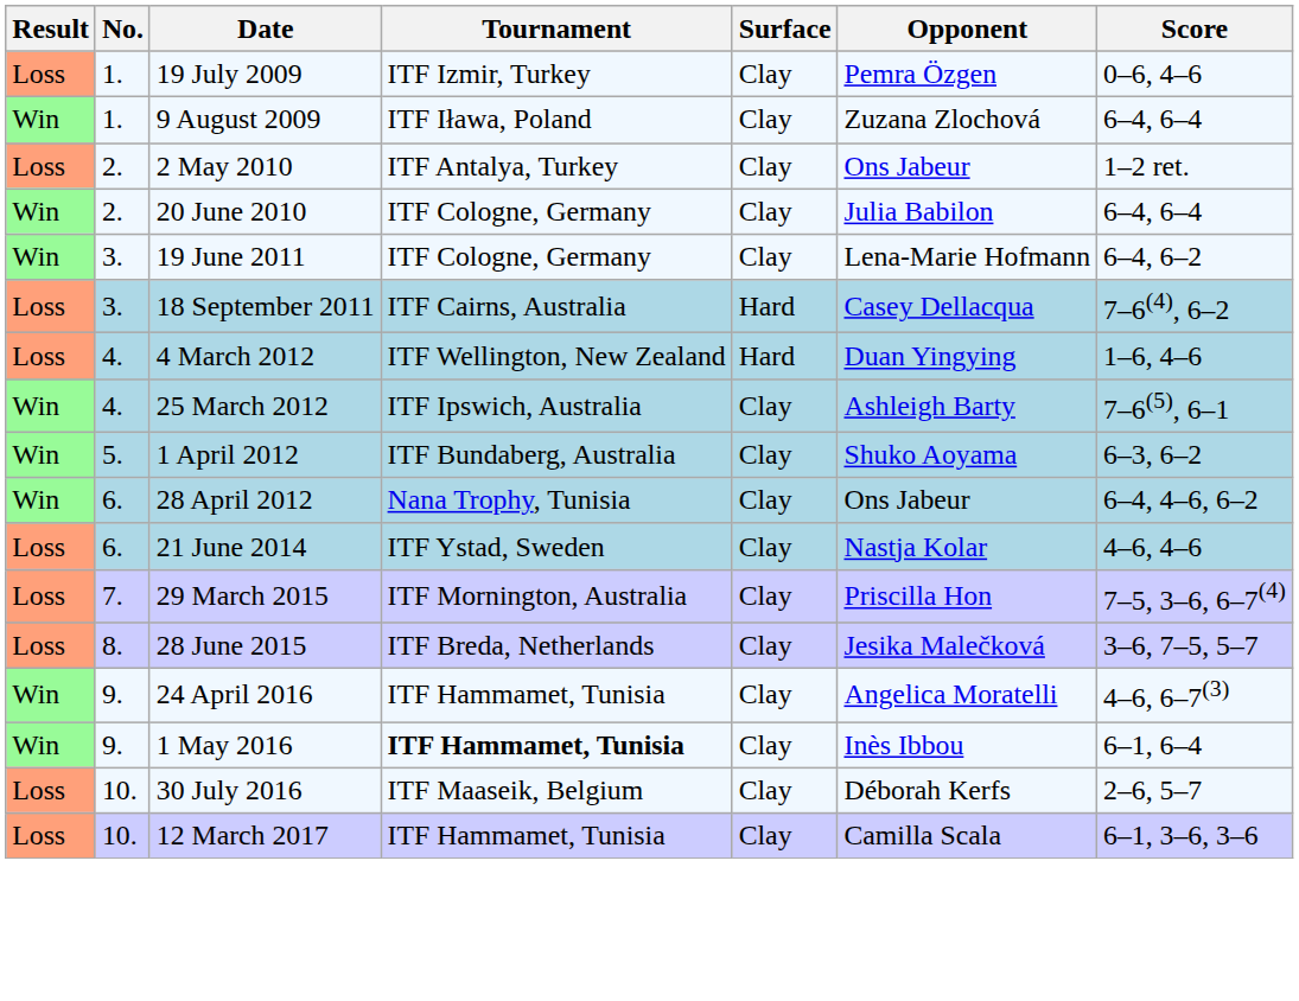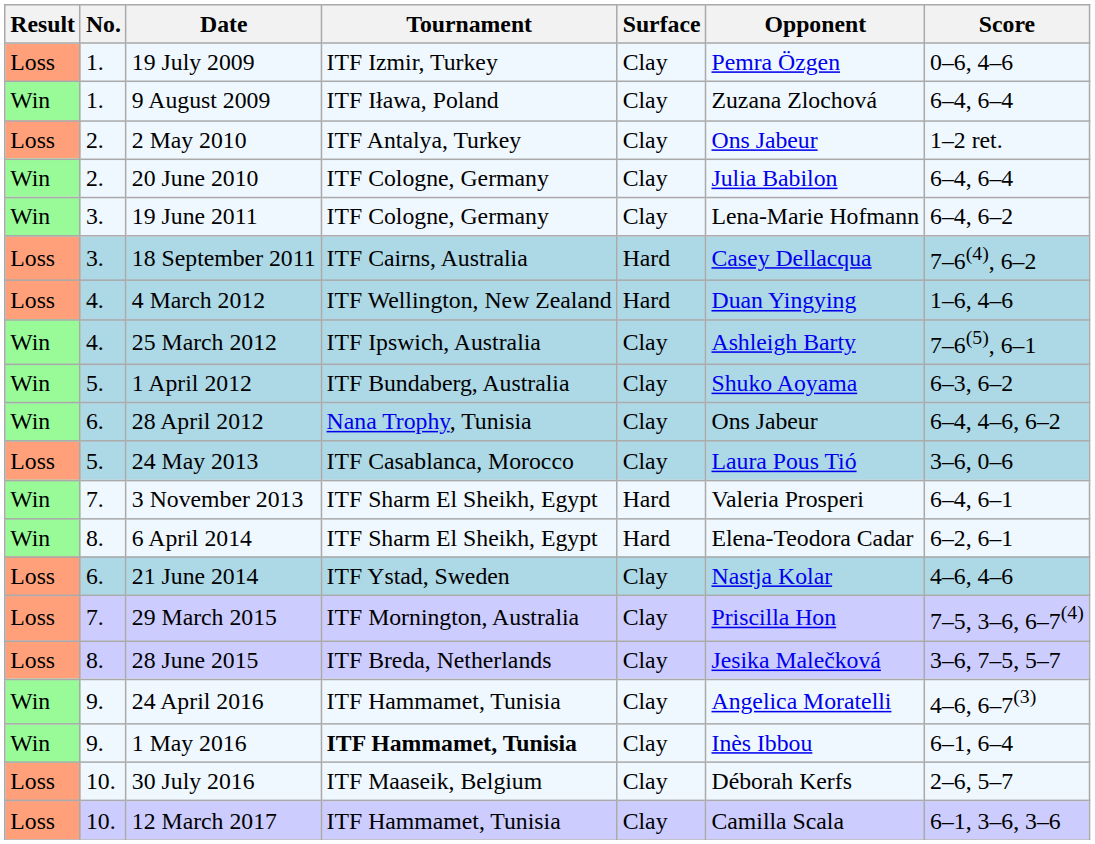 <table class="sortable wikitable" style=font-size:97%>
 <tr>
 <th>Result</th>
 <th>No.</th>
 <th>Date</th>
 <th>Tournament</th>
 <th>Surface</th>
 <th>Opponent</th>
 <th class="unsortable">Score</th>
 </tr>
 <tr style="background:#f0f8ff;">
 <td style="background:#ffa07a;">Loss</td>
 <td>1.</td>
 <td>19 July 2009</td>
 <td>ITF Izmir, Turkey</td>
 <td>Clay</td>
 <td> <a href='#'>Pemra Özgen</a></td>
 <td>0–6, 4–6</td>
 </tr>
 <tr style="background:#f0f8ff;">
 <td bgcolor="98FB98">Win</td>
 <td>1.</td>
 <td>9 August 2009</td>
 <td>ITF Iława, Poland</td>
 <td>Clay</td>
 <td> Zuzana Zlochová</td>
 <td>6–4, 6–4</td>
 </tr>
 <tr style="background:#f0f8ff;">
 <td style="background:#ffa07a;">Loss</td>
 <td>2.</td>
 <td>2 May 2010</td>
 <td>ITF Antalya, Turkey</td>
 <td>Clay</td>
 <td> <a href='#'>Ons Jabeur</a></td>
 <td>1–2 ret.</td>
 </tr>
 <tr style="background:#f0f8ff;">
 <td bgcolor="98FB98">Win</td>
 <td>2.</td>
 <td>20 June 2010</td>
 <td>ITF Cologne, Germany</td>
 <td>Clay</td>
 <td> <a href='#'>Julia Babilon</a></td>
 <td>6–4, 6–4</td>
 </tr>
 <tr style="background:#f0f8ff;">
 <td bgcolor="98FB98">Win</td>
 <td>3.</td>
 <td>19 June 2011</td>
 <td>ITF Cologne, Germany</td>
 <td>Clay</td>
 <td> Lena-Marie Hofmann</td>
 <td>6–4, 6–2</td>
 </tr>
 <tr style="background:lightblue;">
 <td style="background:#ffa07a;">Loss</td>
 <td>3.</td>
 <td>18 September 2011</td>
 <td>ITF Cairns, Australia</td>
 <td>Hard</td>
 <td> <a href='#'>Casey Dellacqua</a></td>
 <td>7–6<sup>(4)</sup>, 6–2</td>
 </tr>
 <tr style="background:lightblue;">
 <td style="background:#ffa07a;">Loss</td>
 <td>4.</td>
 <td>4 March 2012</td>
 <td>ITF Wellington, New Zealand</td>
 <td>Hard</td>
 <td> <a href='#'>Duan Yingying</a></td>
 <td>1–6, 4–6</td>
 </tr>
 <tr style="background:lightblue;">
 <td bgcolor="98FB98">Win</td>
 <td>4.</td>
 <td>25 March 2012</td>
 <td>ITF Ipswich, Australia</td>
 <td>Clay</td>
 <td> <a href='#'>Ashleigh Barty</a></td>
 <td>7–6<sup>(5)</sup>, 6–1</td>
 </tr>
 <tr style="background:lightblue;">
 <td bgcolor="98FB98">Win</td>
 <td>5.</td>
 <td>1 April 2012</td>
 <td>ITF Bundaberg, Australia</td>
 <td>Clay</td>
 <td> <a href='#'>Shuko Aoyama</a></td>
 <td>6–3, 6–2</td>
 </tr>
 <tr style="background:lightblue;">
 <td bgcolor="98FB98">Win</td>
 <td>6.</td>
 <td>28 April 2012</td>
 <td><a href='#'>Nana Trophy</a>, Tunisia</td>
 <td>Clay</td>
 <td> Ons Jabeur</td>
 <td>6–4, 4–6, 6–2</td>
 </tr>
 <tr style="background:lightblue;">
 <td style="background:#ffa07a;">Loss</td>
+<td>5.</td>
+<td>24 May 2013</td>
+<td>ITF Casablanca, Morocco</td>
+<td>Clay</td>
+<td> <a href='#'>Laura Pous Tió</a></td>
+<td>3–6, 0–6</td>
+</tr>
+<tr style="background:#f0f8ff;">
+<td bgcolor="98FB98">Win</td>
+<td>7.</td>
+<td>3 November 2013</td>
+<td>ITF Sharm El Sheikh, Egypt</td>
+<td>Hard</td>
+<td> Valeria Prosperi</td>
+<td>6–4, 6–1</td>
+</tr>
+<tr style="background:#f0f8ff;">
+<td bgcolor="98FB98">Win</td>
+<td>8.</td>
+<td>6 April 2014</td>
+<td>ITF Sharm El Sheikh, Egypt</td>
+<td>Hard</td>
+<td> Elena-Teodora Cadar</td>
+<td>6–2, 6–1</td>
+</tr>
+<tr style="background:lightblue;">
+<td style="background:#ffa07a;">Loss</td>
 <td>6.</td>
 <td>21 June 2014</td>
 <td>ITF Ystad, Sweden</td>
 <td>Clay</td>
 <td> <a href='#'>Nastja Kolar</a></td>
 <td>4–6, 4–6</td>
 </tr>
 <tr style="background:#ccccff;">
 <td style="background:#ffa07a;">Loss</td>
 <td>7.</td>
 <td>29 March 2015</td>
 <td>ITF Mornington, Australia</td>
 <td>Clay</td>
 <td> <a href='#'>Priscilla Hon</a></td>
 <td>7–5, 3–6, 6–7<sup>(4)</sup></td>
 </tr>
 <tr style="background:#ccccff;">
 <td style="background:#ffa07a;">Loss</td>
 <td>8.</td>
 <td>28 June 2015</td>
 <td>ITF Breda, Netherlands</td>
 <td>Clay</td>
 <td> <a href='#'>Jesika Malečková</a></td>
 <td>3–6, 7–5, 5–7</td>
 </tr>
 <tr style="background:#f0f8ff;">
 <td bgcolor="98FB98">Win</td>
 <td>9.</td>
 <td>24 April 2016</td>
 <td>ITF Hammamet, Tunisia</td>
 <td>Clay</td>
 <td> <a href='#'>Angelica Moratelli</a></td>
 <td>4–6, 6–7<sup>(3)</sup></td>
 </tr>
 <tr style="background:#f0f8ff;">
 <td bgcolor="98FB98">Win</td>
 <td>9.</td>
 <td>1 May 2016</td>
 <td><strong>ITF Hammamet, Tunisia</strong></td>
 <td>Clay</td>
 <td> <a href='#'>Inès Ibbou</a></td>
 <td>6–1, 6–4</td>
 </tr>
 <tr style="background:#f0f8ff;">
 <td style="background:#ffa07a;">Loss</td>
 <td>10.</td>
 <td>30 July 2016</td>
 <td>ITF Maaseik, Belgium</td>
 <td>Clay</td>
 <td> Déborah Kerfs</td>
 <td>2–6, 5–7</td>
 </tr>
 <tr style="background:#ccccff;">
 <td style="background:#ffa07a;">Loss</td>
 <td>10.</td>
 <td>12 March 2017</td>
 <td>ITF Hammamet, Tunisia</td>
 <td>Clay</td>
 <td> Camilla Scala</td>
 <td>6–1, 3–6, 3–6</td>
 </tr>
 </table>
